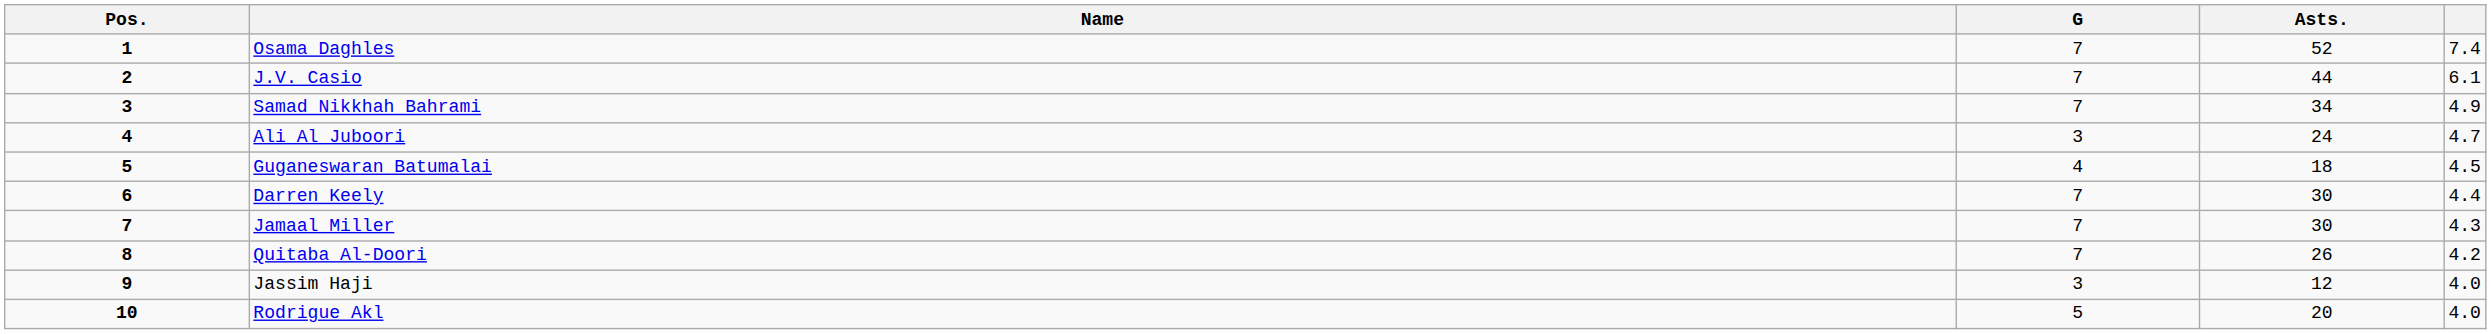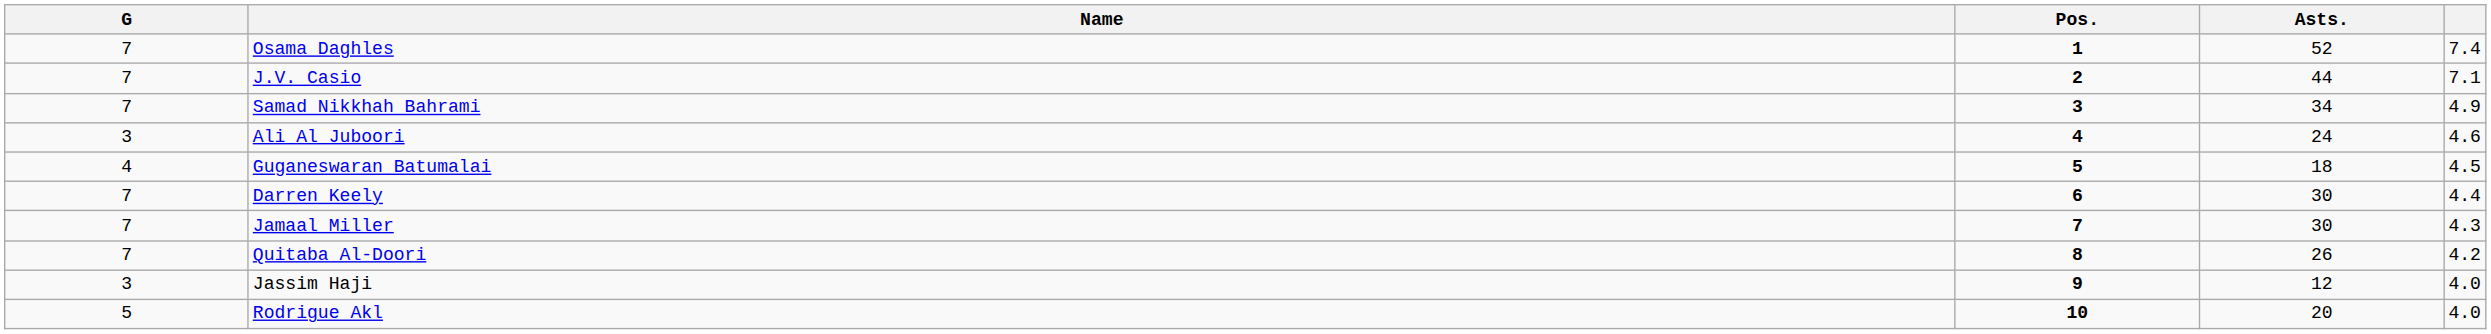 <table class="wikitable" style="width:90%;">
 <tr>
+<th style="width:10%;">G</th>
+<th style="width:70%;">Name</th>
 <th style="width:10%;">Pos.</th>
-<th style="width:70%;">Name</th>
-<th style="width:10%;">G</th>
 <th style="width:10%;">Asts.</th>
 <th style="width:10%;"></th>
 </tr>
 <tr align=center>
+<td>7</td>
+<td align=left> <a href='#'>Osama Daghles</a></td>
 <td><strong>1</strong></td>
-<td align=left> <a href='#'>Osama Daghles</a></td>
-<td>7</td>
 <td>52</td>
 <td>7.4</td>
 </tr>
 <tr align=center>
+<td>7</td>
+<td align=left> <a href='#'>J.V. Casio</a></td>
 <td><strong>2</strong></td>
-<td align=left> <a href='#'>J.V. Casio</a></td>
-<td>7</td>
 <td>44</td>
-<td>6.1</td>
+<td>7.1</td>
 </tr>
 <tr align=center>
+<td>7</td>
+<td align=left> <a href='#'>Samad Nikkhah Bahrami</a></td>
 <td><strong>3</strong></td>
-<td align=left> <a href='#'>Samad Nikkhah Bahrami</a></td>
-<td>7</td>
 <td>34</td>
 <td>4.9</td>
 </tr>
 <tr align=center>
+<td>3</td>
+<td align=left> <a href='#'>Ali Al Juboori</a></td>
 <td><strong>4</strong></td>
-<td align=left> <a href='#'>Ali Al Juboori</a></td>
-<td>3</td>
 <td>24</td>
-<td>4.7</td>
+<td>4.6</td>
 </tr>
 <tr align=center>
+<td>4</td>
+<td align=left> <a href='#'>Guganeswaran Batumalai</a></td>
 <td><strong>5</strong></td>
-<td align=left> <a href='#'>Guganeswaran Batumalai</a></td>
-<td>4</td>
 <td>18</td>
 <td>4.5</td>
 </tr>
 <tr align=center>
+<td>7</td>
+<td align=left> <a href='#'>Darren Keely</a></td>
 <td><strong>6</strong></td>
-<td align=left> <a href='#'>Darren Keely</a></td>
-<td>7</td>
 <td>30</td>
 <td>4.4</td>
 </tr>
 <tr align=center>
+<td>7</td>
+<td align=left> <a href='#'>Jamaal Miller</a></td>
 <td><strong>7</strong></td>
-<td align=left> <a href='#'>Jamaal Miller</a></td>
-<td>7</td>
 <td>30</td>
 <td>4.3</td>
 </tr>
 <tr align=center>
+<td>7</td>
+<td align=left> <a href='#'>Quitaba Al-Doori</a></td>
 <td><strong>8</strong></td>
-<td align=left> <a href='#'>Quitaba Al-Doori</a></td>
-<td>7</td>
 <td>26</td>
 <td>4.2</td>
 </tr>
 <tr align=center>
+<td>3</td>
+<td align=left> Jassim Haji</td>
 <td><strong>9</strong></td>
-<td align=left> Jassim Haji</td>
-<td>3</td>
 <td>12</td>
 <td>4.0</td>
 </tr>
 <tr align=center>
+<td>5</td>
+<td align=left> <a href='#'>Rodrigue Akl</a></td>
 <td><strong>10</strong></td>
-<td align=left> <a href='#'>Rodrigue Akl</a></td>
-<td>5</td>
 <td>20</td>
 <td>4.0</td>
 </tr>
 </table>
